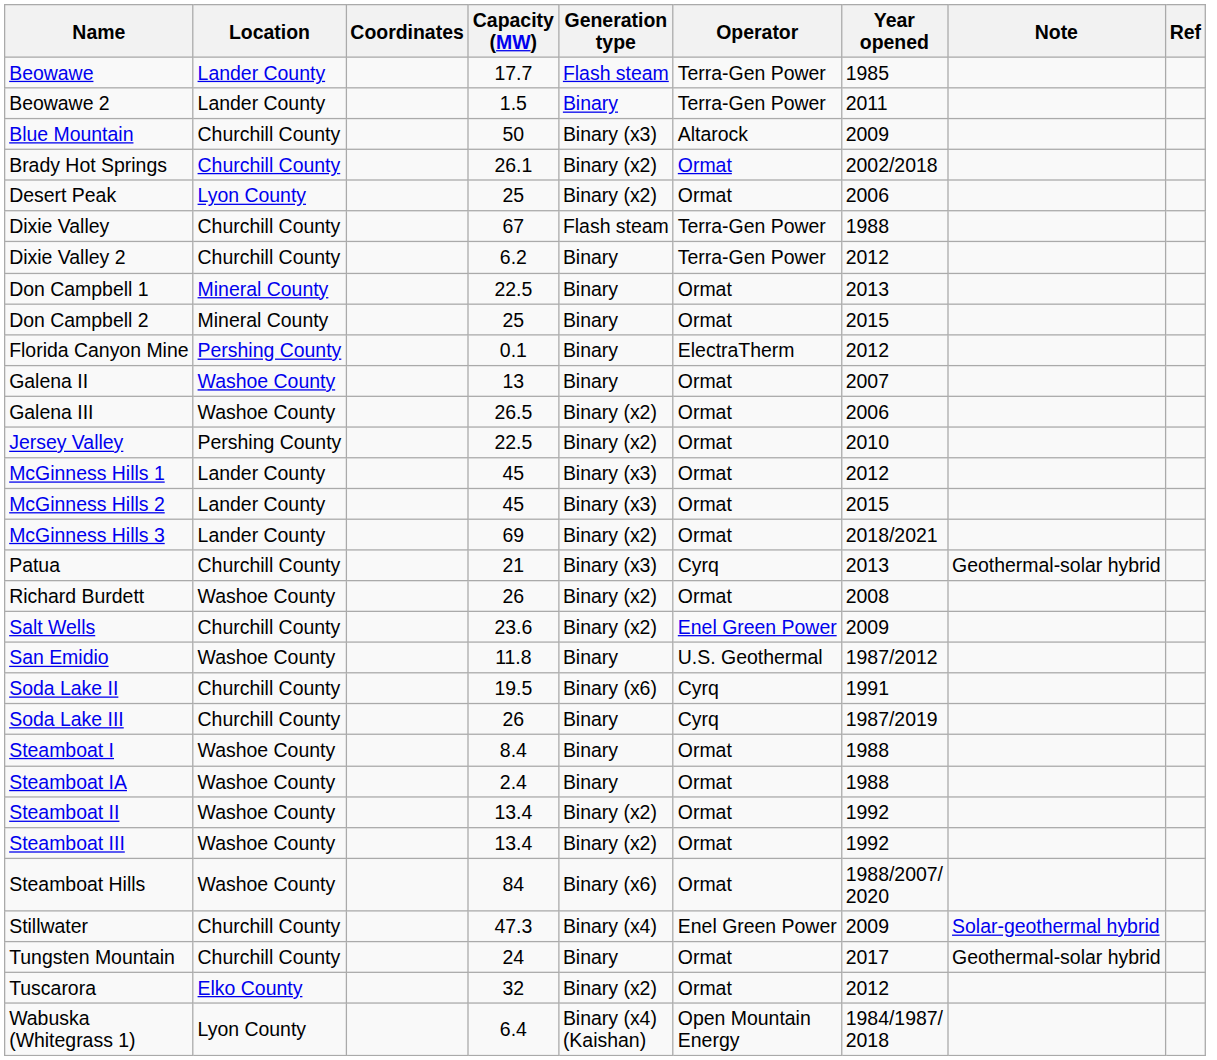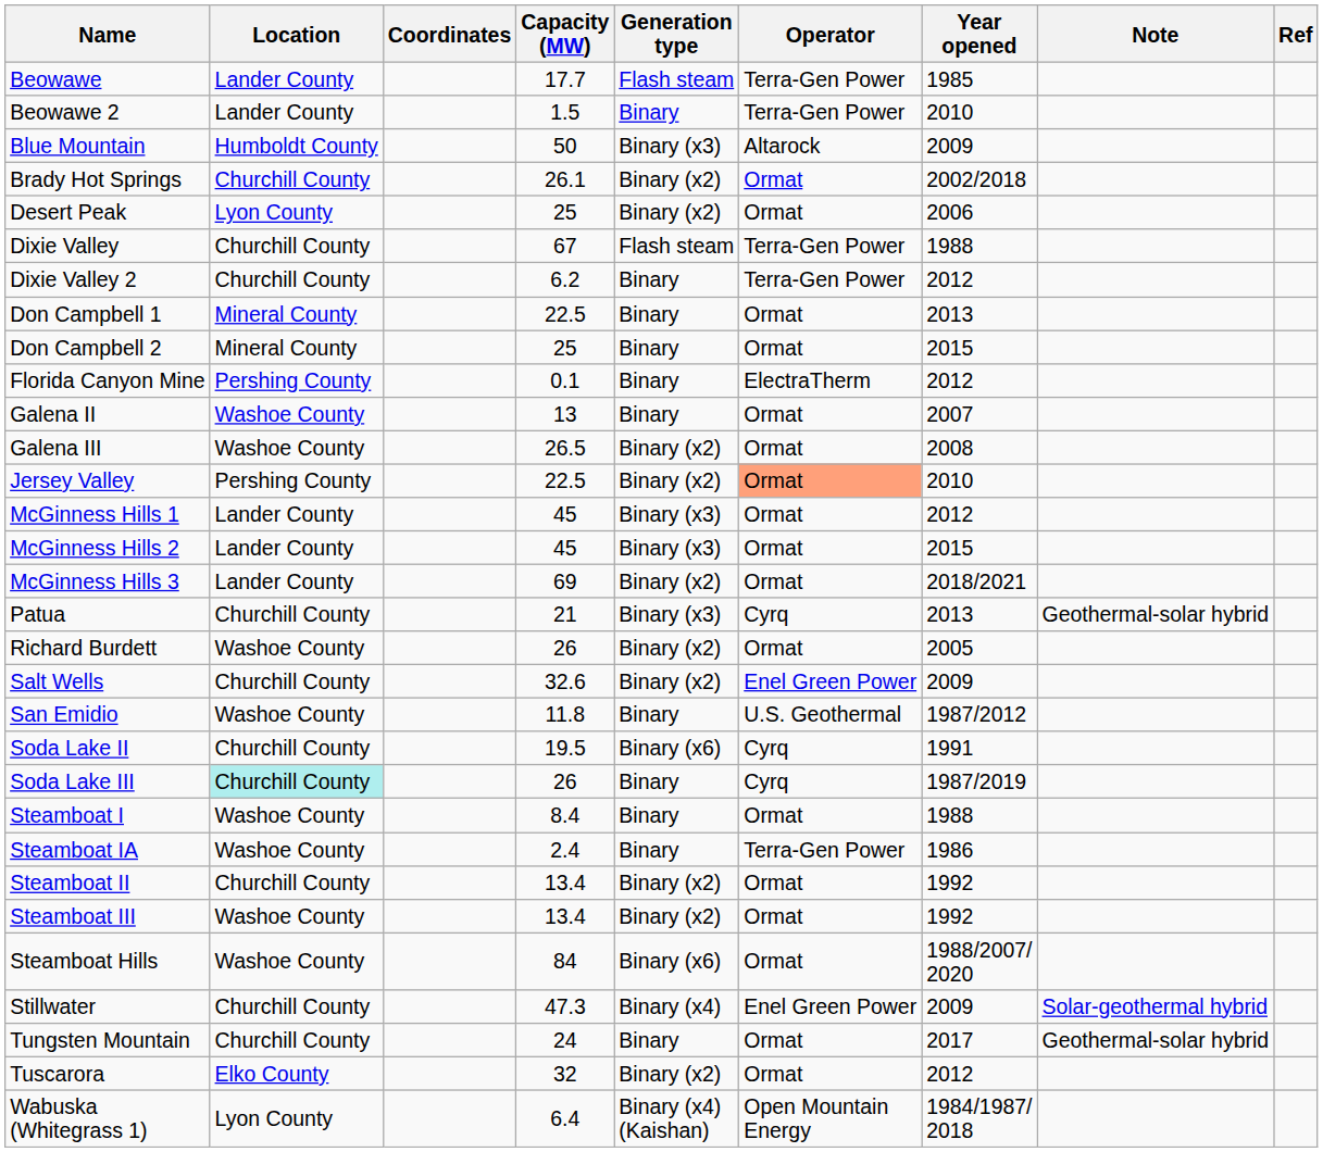 <table class="wikitable sortable" style="font-size:95%;">
 <tr>
 <th>Name</th>
 <th>Location</th>
 <th>Coordinates</th>
 <th>Capacity<br>(<a href='#'>MW</a>)</th>
 <th>Generation<br>type</th>
 <th>Operator</th>
 <th>Year<br>opened</th>
 <th>Note</th>
 <th>Ref</th>
 </tr>
 <tr>
 <td><a href='#'>Beowawe</a></td>
 <td><a href='#'>Lander County</a></td>
 <td></td>
 <td align=center>17.7</td>
 <td><a href='#'>Flash steam</a></td>
 <td>Terra-Gen Power</td>
 <td>1985</td>
 <td></td>
 <td></td>
 </tr>
 <tr>
 <td>Beowawe 2</td>
 <td>Lander County</td>
 <td></td>
 <td align=center>1.5</td>
 <td><a href='#'>Binary</a></td>
 <td>Terra-Gen Power</td>
-<td>2011</td>
+<td>2010</td>
 <td></td>
 <td></td>
 </tr>
 <tr>
 <td><a href='#'>Blue Mountain</a></td>
-<td>Churchill County</td>
+<td><a href='#'>Humboldt County</a></td>
 <td></td>
 <td align=center>50</td>
 <td>Binary (x3)</td>
 <td>Altarock</td>
 <td>2009</td>
 <td></td>
 <td></td>
 </tr>
 <tr>
 <td>Brady Hot Springs</td>
 <td><a href='#'>Churchill County</a></td>
 <td></td>
 <td align=center>26.1</td>
 <td>Binary (x2)</td>
 <td><a href='#'>Ormat</a></td>
 <td>2002/2018</td>
 <td></td>
 <td></td>
 </tr>
 <tr>
 <td>Desert Peak</td>
 <td><a href='#'>Lyon County</a></td>
 <td></td>
 <td align=center>25</td>
 <td>Binary (x2)</td>
 <td>Ormat</td>
 <td>2006</td>
 <td></td>
 <td></td>
 </tr>
 <tr>
 <td>Dixie Valley</td>
 <td>Churchill County</td>
 <td></td>
 <td align=center>67</td>
 <td>Flash steam</td>
 <td>Terra-Gen Power</td>
 <td>1988</td>
 <td></td>
 <td></td>
 </tr>
 <tr>
 <td>Dixie Valley 2</td>
 <td>Churchill County</td>
 <td></td>
 <td align=center>6.2</td>
 <td>Binary</td>
 <td>Terra-Gen Power</td>
 <td>2012</td>
 <td></td>
 <td></td>
 </tr>
 <tr>
 <td>Don Campbell 1</td>
 <td><a href='#'>Mineral County</a></td>
 <td></td>
 <td align=center>22.5</td>
 <td>Binary</td>
 <td>Ormat</td>
 <td>2013</td>
 <td></td>
 <td></td>
 </tr>
 <tr>
 <td>Don Campbell 2</td>
 <td>Mineral County</td>
 <td></td>
 <td align=center>25</td>
 <td>Binary</td>
 <td>Ormat</td>
 <td>2015</td>
 <td></td>
 <td></td>
 </tr>
 <tr>
 <td>Florida Canyon Mine</td>
 <td><a href='#'>Pershing County</a></td>
 <td></td>
 <td align=center>0.1</td>
 <td>Binary</td>
 <td>ElectraTherm</td>
 <td>2012</td>
 <td></td>
 <td></td>
 </tr>
 <tr>
 <td>Galena II</td>
 <td><a href='#'>Washoe County</a></td>
 <td></td>
 <td align=center>13</td>
 <td>Binary</td>
 <td>Ormat</td>
 <td>2007</td>
 <td></td>
 <td></td>
 </tr>
 <tr>
 <td>Galena III</td>
 <td>Washoe County</td>
 <td></td>
 <td align=center>26.5</td>
 <td>Binary (x2)</td>
 <td>Ormat</td>
-<td>2006</td>
+<td>2008</td>
 <td></td>
 <td></td>
 </tr>
 <tr>
 <td><a href='#'>Jersey Valley</a></td>
 <td>Pershing County</td>
 <td></td>
 <td align=center>22.5</td>
 <td>Binary (x2)</td>
-<td>Ormat</td>
+<td style="background: lightsalmon;">Ormat</td>
 <td>2010</td>
 <td></td>
 <td></td>
 </tr>
 <tr>
 <td><a href='#'>McGinness Hills 1</a></td>
 <td>Lander County</td>
 <td></td>
 <td align=center>45</td>
 <td>Binary (x3)</td>
 <td>Ormat</td>
 <td>2012</td>
 <td></td>
 <td></td>
 </tr>
 <tr>
 <td><a href='#'>McGinness Hills 2</a></td>
 <td>Lander County</td>
 <td></td>
 <td align=center>45</td>
 <td>Binary (x3)</td>
 <td>Ormat</td>
 <td>2015</td>
 <td></td>
 <td></td>
 </tr>
 <tr>
 <td><a href='#'>McGinness Hills 3</a></td>
 <td>Lander County</td>
 <td></td>
 <td align=center>69</td>
 <td>Binary (x2)</td>
 <td>Ormat</td>
 <td>2018/2021</td>
 <td></td>
 <td></td>
 </tr>
 <tr>
 <td>Patua</td>
 <td>Churchill County</td>
 <td></td>
 <td align=center>21</td>
 <td>Binary (x3)</td>
 <td>Cyrq</td>
 <td>2013</td>
 <td>Geothermal-solar hybrid</td>
 <td></td>
 </tr>
 <tr>
 <td>Richard Burdett</td>
 <td>Washoe County</td>
 <td></td>
 <td align=center>26</td>
 <td>Binary (x2)</td>
 <td>Ormat</td>
-<td>2008</td>
+<td>2005</td>
 <td></td>
 <td></td>
 </tr>
 <tr>
 <td><a href='#'>Salt Wells</a></td>
 <td>Churchill County</td>
 <td></td>
-<td align=center>23.6</td>
+<td align=center>32.6</td>
 <td>Binary (x2)</td>
 <td><a href='#'>Enel Green Power</a></td>
 <td>2009</td>
 <td></td>
 <td></td>
 </tr>
 <tr>
 <td><a href='#'>San Emidio</a></td>
 <td>Washoe County</td>
 <td></td>
 <td align=center>11.8</td>
 <td>Binary</td>
 <td>U.S. Geothermal</td>
 <td>1987/2012</td>
 <td></td>
 <td></td>
 </tr>
 <tr>
 <td><a href='#'>Soda Lake II</a></td>
 <td>Churchill County</td>
 <td></td>
 <td align=center>19.5</td>
 <td>Binary (x6)</td>
 <td>Cyrq</td>
 <td>1991</td>
 <td></td>
 <td></td>
 </tr>
 <tr>
 <td><a href='#'>Soda Lake III</a></td>
-<td>Churchill County</td>
+<td style="background: paleturquoise;">Churchill County</td>
 <td></td>
 <td align=center>26</td>
 <td>Binary</td>
 <td>Cyrq</td>
 <td>1987/2019</td>
 <td></td>
 <td></td>
 </tr>
 <tr>
 <td><a href='#'>Steamboat I</a></td>
 <td>Washoe County</td>
 <td></td>
 <td align=center>8.4</td>
 <td>Binary</td>
 <td>Ormat</td>
 <td>1988</td>
 <td></td>
 <td></td>
 </tr>
 <tr>
 <td><a href='#'>Steamboat IA</a></td>
 <td>Washoe County</td>
 <td></td>
 <td align=center>2.4</td>
 <td>Binary</td>
-<td>Ormat</td>
-<td>1988</td>
+<td>Terra-Gen Power</td>
+<td>1986</td>
 <td></td>
 <td></td>
 </tr>
 <tr>
 <td><a href='#'>Steamboat II</a></td>
-<td>Washoe County</td>
+<td>Churchill County</td>
 <td></td>
 <td align=center>13.4</td>
 <td>Binary (x2)</td>
 <td>Ormat</td>
 <td>1992</td>
 <td></td>
 <td></td>
 </tr>
 <tr>
 <td><a href='#'>Steamboat III</a></td>
 <td>Washoe County</td>
 <td></td>
 <td align=center>13.4</td>
 <td>Binary (x2)</td>
 <td>Ormat</td>
 <td>1992</td>
 <td></td>
 <td></td>
 </tr>
 <tr>
 <td>Steamboat Hills</td>
 <td>Washoe County</td>
 <td></td>
 <td align=center>84</td>
 <td>Binary (x6)</td>
 <td>Ormat</td>
 <td>1988/2007/<br>2020</td>
 <td></td>
 <td></td>
 </tr>
 <tr>
 <td>Stillwater</td>
 <td>Churchill County</td>
 <td></td>
 <td align=center>47.3</td>
 <td>Binary (x4)</td>
 <td>Enel Green Power</td>
 <td>2009</td>
 <td><a href='#'>Solar-geothermal hybrid</a></td>
 <td></td>
 </tr>
 <tr>
 <td>Tungsten Mountain</td>
 <td>Churchill County</td>
 <td></td>
 <td align=center>24</td>
 <td>Binary</td>
 <td>Ormat</td>
 <td>2017</td>
 <td>Geothermal-solar hybrid</td>
 <td></td>
 </tr>
 <tr>
 <td>Tuscarora</td>
 <td><a href='#'>Elko County</a></td>
 <td></td>
 <td align=center>32</td>
 <td>Binary (x2)</td>
 <td>Ormat</td>
 <td>2012</td>
 <td></td>
 <td></td>
 </tr>
 <tr>
 <td>Wabuska<br>(Whitegrass 1)</td>
 <td>Lyon County</td>
 <td></td>
 <td align=center>6.4</td>
 <td>Binary (x4)<br>(Kaishan)</td>
 <td>Open Mountain<br>Energy</td>
 <td>1984/1987/<br>2018</td>
 <td></td>
 <td></td>
 </tr>
 </table>
